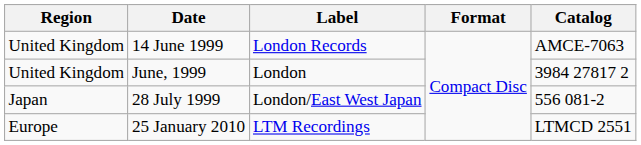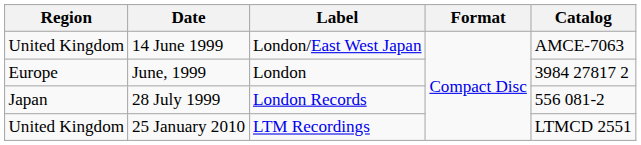 <table class="wikitable">
 <tr>
 <th>Region</th>
 <th>Date</th>
 <th>Label</th>
 <th>Format</th>
 <th>Catalog</th>
 </tr>
 <tr>
 <td>United Kingdom</td>
 <td>14 June 1999</td>
-<td><a href='#'>London Records</a></td>
+<td>London/<a href='#'>East West Japan</a></td>
 <td rowspan="4"><a href='#'>Compact Disc</a></td>
 <td>AMCE-7063</td>
 </tr>
 <tr>
-<td>United Kingdom</td>
+<td>Europe</td>
 <td>June, 1999</td>
 <td>London</td>
 <td>3984 27817 2</td>
 </tr>
 <tr>
 <td>Japan</td>
 <td>28 July 1999</td>
-<td>London/<a href='#'>East West Japan</a></td>
+<td><a href='#'>London Records</a></td>
 <td>556 081-2</td>
 </tr>
 <tr>
-<td>Europe</td>
+<td>United Kingdom</td>
 <td>25 January 2010</td>
 <td><a href='#'>LTM Recordings</a></td>
 <td>LTMCD 2551</td>
 </tr>
 </table>
